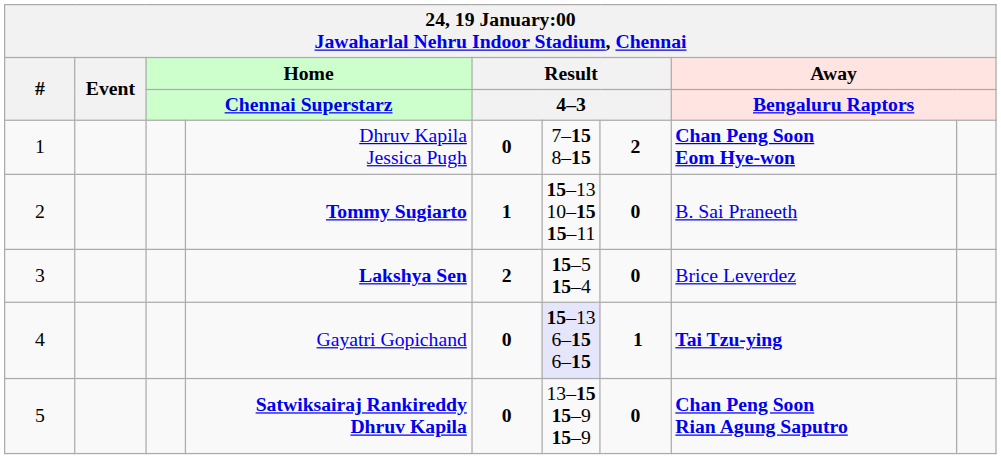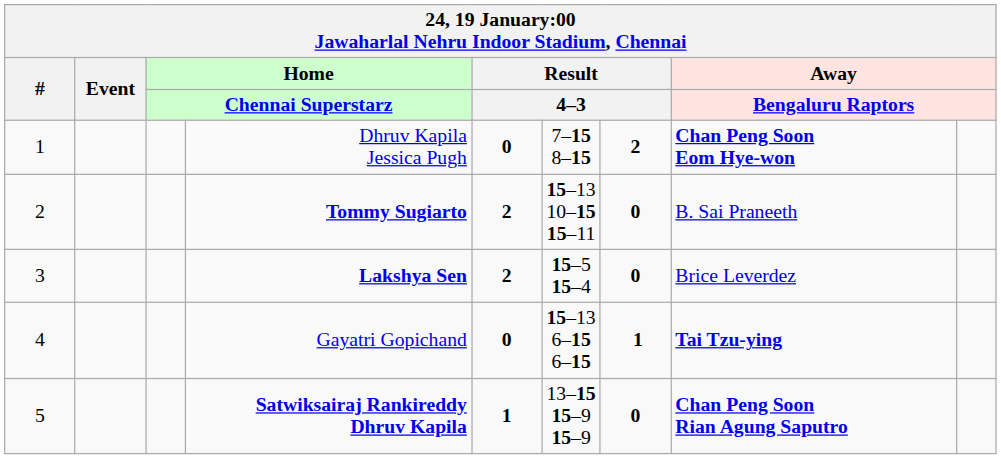 <table class="wikitable">
 <tr>
 <th colspan="9">24, 19 January:00<br><a href='#'>Jawaharlal Nehru Indoor Stadium</a>, <a href='#'>Chennai</a></th>
 </tr>
 <tr>
 <th rowspan="2" width="50">#</th>
 <th rowspan="2" width="50">Event</th>
 <th colspan="2" width="250" style="background-color:#ccffcc">Home</th>
 <th colspan="3" width="150">Result</th>
 <th colspan="2" width="250" style="background-color:#ffe4e1">Away</th>
 </tr>
 <tr>
 <th colspan="2" style="background-color:#ccffcc"><a href='#'>Chennai Superstarz</a></th>
 <th colspan="3">4–3</th>
 <th colspan="2" style="background-color:#ffe4e1"><a href='#'>Bengaluru Raptors</a></th>
 </tr>
 <tr>
 <td align="center">1</td>
 <td align="center"></td>
 <td align="center" width="25"></td>
 <td align="right" width="225"><a href='#'>Dhruv Kapila</a> <br><a href='#'>Jessica Pugh</a> </td>
 <td align="center" width="50"><strong>0</strong></td>
 <td align="center">7–<strong>15</strong><br>8–<strong>15</strong></td>
 <td align="center" width="50"><strong>2</strong></td>
 <td align="left" width="225"><strong> <a href='#'>Chan Peng Soon</a><br> <a href='#'>Eom Hye-won</a></strong></td>
 <td align="center" width="25"></td>
 </tr>
 <tr>
 <td align="center">2</td>
 <td align="center"></td>
 <td align="center"></td>
 <td align="right"><strong><a href='#'>Tommy Sugiarto</a> </strong></td>
-<td align="center"><strong>1</strong></td>
+<td align="center"><strong>2</strong></td>
 <td align="center"><strong>15</strong>–13<br>10–<strong>15</strong><br><strong>15</strong>–11</td>
 <td align="center"><strong>0</strong></td>
 <td align="left"> <a href='#'>B. Sai Praneeth</a></td>
 <td align="center"></td>
 </tr>
 <tr>
 <td align="center">3</td>
 <td align="center"></td>
 <td align="center"></td>
 <td align="right"><strong><a href='#'>Lakshya Sen</a> </strong></td>
 <td align="center"><strong>2</strong></td>
 <td align="center"><strong>15</strong>–5<br><strong>15</strong>–4</td>
 <td align="center"><strong>0</strong></td>
 <td align="left"> <a href='#'>Brice Leverdez</a></td>
 <td align="center"></td>
 </tr>
 <tr>
 <td align="center">4</td>
 <td align="center"></td>
 <td align="center"></td>
 <td align="right"><a href='#'>Gayatri Gopichand</a> </td>
 <td align="center"><strong>0</strong></td>
-<td align="center" style="background: lavender;"><strong>15</strong>–13<br>6–<strong>15</strong><br>6–<strong>15</strong></td>
+<td align="center"><strong>15</strong>–13<br>6–<strong>15</strong><br>6–<strong>15</strong></td>
 <td align="center"><strong> 1</strong></td>
 <td align="left"><strong> <a href='#'>Tai Tzu-ying</a></strong></td>
 <td align="center"></td>
 </tr>
 <tr>
 <td align="center">5</td>
 <td align="center"></td>
 <td align="center"></td>
 <td align="right"><strong><a href='#'>Satwiksairaj Rankireddy</a> <br><a href='#'>Dhruv Kapila</a> </strong></td>
-<td align="center"><strong>0</strong></td>
+<td align="center"><strong>1</strong></td>
 <td align="center">13–<strong>15</strong><br><strong>15</strong>–9<br><strong>15</strong>–9</td>
 <td align="center"><strong>0</strong></td>
 <td align="left"><strong> <a href='#'>Chan Peng Soon</a><br> <a href='#'>Rian Agung Saputro</a></strong></td>
 <td align="center"></td>
 </tr>
 </table>
